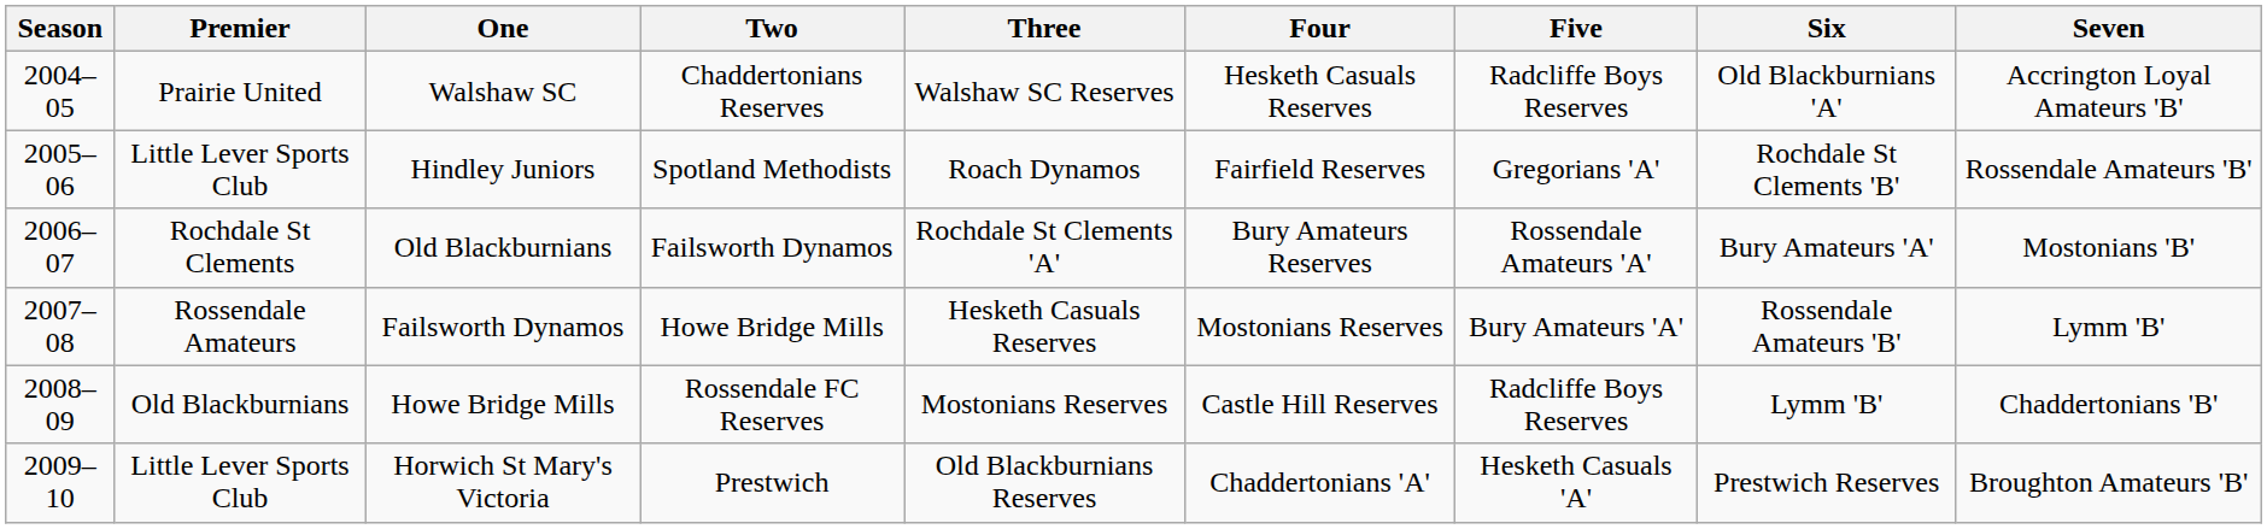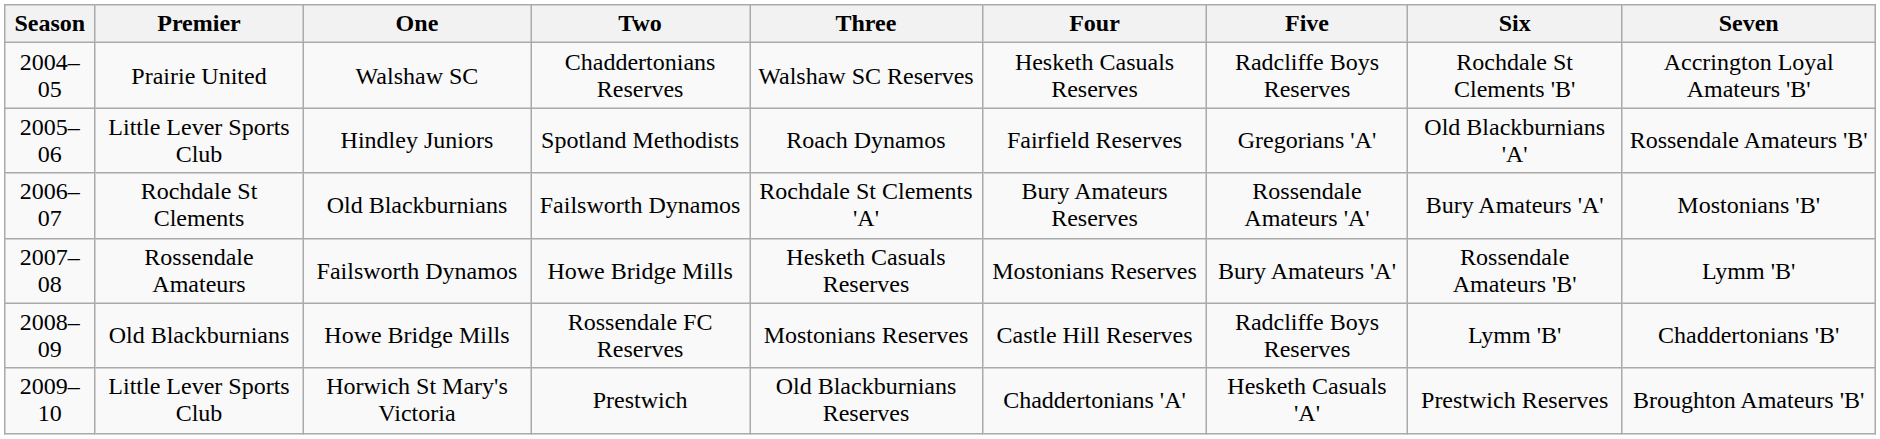 <table class="wikitable" style="text-align: center">
 <tr>
 <th>Season</th>
 <th>Premier</th>
 <th>One</th>
 <th>Two</th>
 <th>Three</th>
 <th>Four</th>
 <th>Five</th>
 <th>Six</th>
 <th>Seven</th>
 </tr>
 <tr>
 <td>2004–05</td>
 <td>Prairie United</td>
 <td>Walshaw SC</td>
 <td>Chaddertonians Reserves</td>
 <td>Walshaw SC Reserves</td>
 <td>Hesketh Casuals Reserves</td>
 <td>Radcliffe Boys Reserves</td>
-<td>Old Blackburnians 'A'</td>
+<td>Rochdale St Clements 'B'</td>
 <td>Accrington Loyal Amateurs 'B'</td>
 </tr>
 <tr>
 <td>2005–06</td>
 <td>Little Lever Sports Club</td>
 <td>Hindley Juniors</td>
 <td>Spotland Methodists</td>
 <td>Roach Dynamos</td>
 <td>Fairfield Reserves</td>
 <td>Gregorians 'A'</td>
-<td>Rochdale St Clements 'B'</td>
+<td>Old Blackburnians 'A'</td>
 <td>Rossendale Amateurs 'B'</td>
 </tr>
 <tr>
 <td>2006–07</td>
 <td>Rochdale St Clements</td>
 <td>Old Blackburnians</td>
 <td>Failsworth Dynamos</td>
 <td>Rochdale St Clements 'A'</td>
 <td>Bury Amateurs Reserves</td>
 <td>Rossendale Amateurs 'A'</td>
 <td>Bury Amateurs 'A'</td>
 <td>Mostonians 'B'</td>
 </tr>
 <tr>
 <td>2007–08</td>
 <td>Rossendale Amateurs</td>
 <td>Failsworth Dynamos</td>
 <td>Howe Bridge Mills</td>
 <td>Hesketh Casuals Reserves</td>
 <td>Mostonians Reserves</td>
 <td>Bury Amateurs 'A'</td>
 <td>Rossendale Amateurs 'B'</td>
 <td>Lymm 'B'</td>
 </tr>
 <tr>
 <td>2008–09</td>
 <td>Old Blackburnians</td>
 <td>Howe Bridge Mills</td>
 <td>Rossendale FC Reserves</td>
 <td>Mostonians Reserves</td>
 <td>Castle Hill Reserves</td>
 <td>Radcliffe Boys Reserves</td>
 <td>Lymm 'B'</td>
 <td>Chaddertonians 'B'</td>
 </tr>
 <tr>
 <td>2009–10</td>
 <td>Little Lever Sports Club</td>
 <td>Horwich St Mary's Victoria</td>
 <td>Prestwich</td>
 <td>Old Blackburnians Reserves</td>
 <td>Chaddertonians 'A'</td>
 <td>Hesketh Casuals 'A'</td>
 <td>Prestwich Reserves</td>
 <td>Broughton Amateurs 'B'</td>
 </tr>
 </table>
